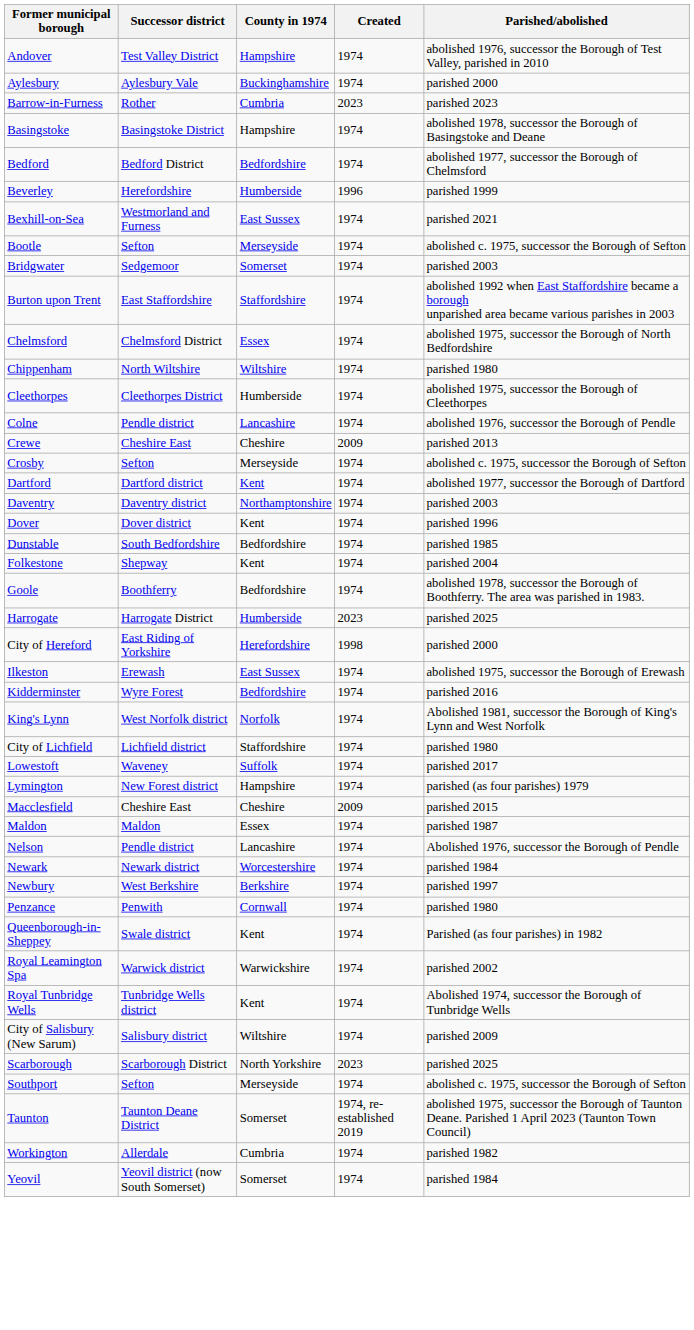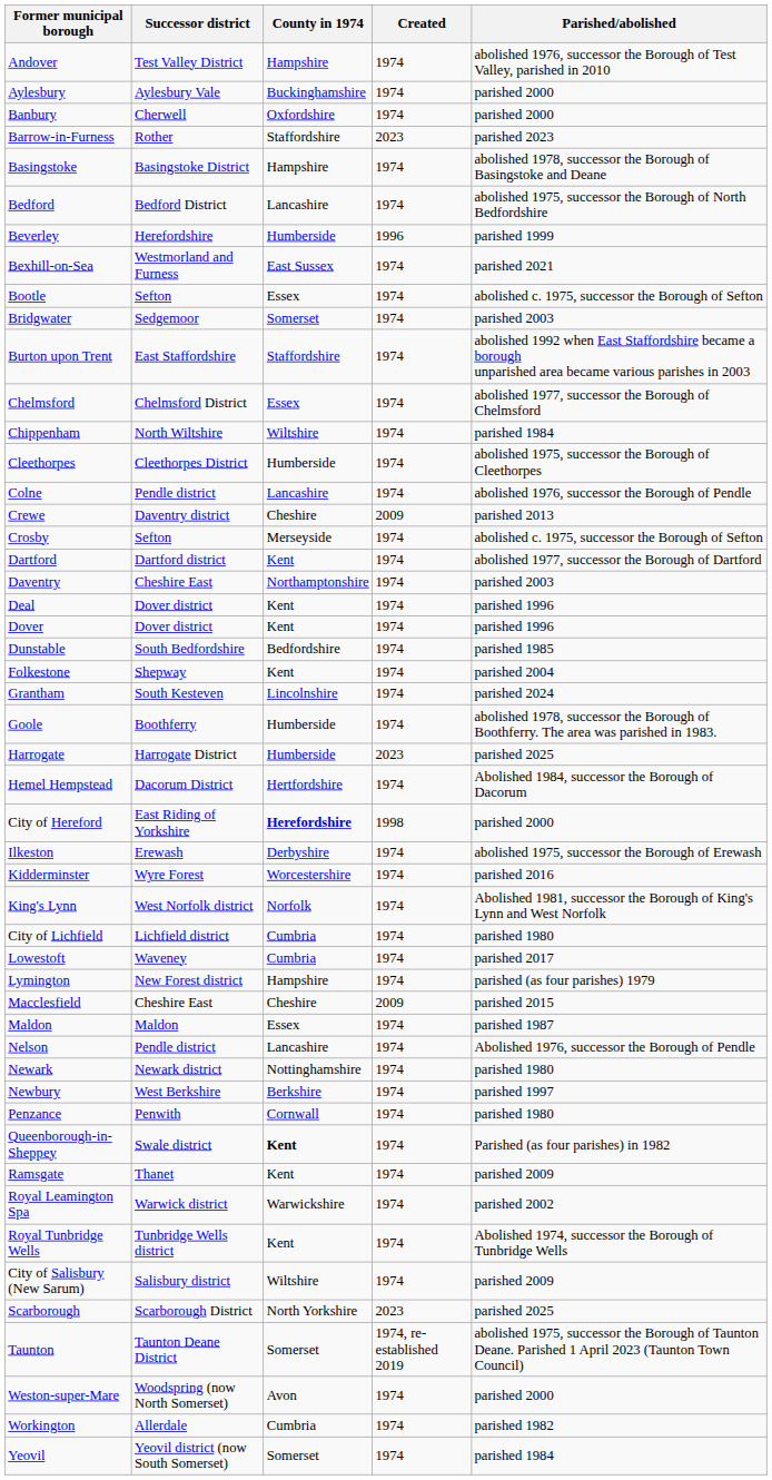 <table class="wikitable sortable">
 <tr>
 <th>Former municipal borough</th>
 <th>Successor district</th>
 <th>County in 1974</th>
 <th>Created</th>
 <th>Parished/abolished</th>
 </tr>
 <tr>
 <td><a href='#'>Andover</a></td>
 <td><a href='#'>Test Valley District</a></td>
 <td><a href='#'>Hampshire</a></td>
 <td>1974</td>
 <td>abolished 1976, successor the Borough of Test Valley, parished in 2010</td>
 </tr>
 <tr>
 <td><a href='#'>Aylesbury</a></td>
 <td><a href='#'>Aylesbury Vale</a></td>
 <td><a href='#'>Buckinghamshire</a></td>
 <td>1974</td>
 <td>parished 2000</td>
 </tr>
 <tr>
+<td><a href='#'>Banbury</a></td>
+<td><a href='#'>Cherwell</a></td>
+<td><a href='#'>Oxfordshire</a></td>
+<td>1974</td>
+<td>parished 2000</td>
+</tr>
+<tr>
 <td><a href='#'>Barrow-in-Furness</a></td>
 <td><a href='#'>Rother</a></td>
-<td><a href='#'>Cumbria</a></td>
+<td>Staffordshire</td>
 <td>2023</td>
 <td>parished 2023</td>
 </tr>
 <tr>
 <td><a href='#'>Basingstoke</a></td>
 <td><a href='#'>Basingstoke District</a></td>
 <td>Hampshire</td>
 <td>1974</td>
 <td>abolished 1978, successor the Borough of Basingstoke and Deane</td>
 </tr>
 <tr>
 <td><a href='#'>Bedford</a></td>
 <td><a href='#'>Bedford</a> District</td>
-<td><a href='#'>Bedfordshire</a></td>
+<td>Lancashire</td>
 <td>1974</td>
-<td>abolished 1977, successor the Borough of Chelmsford</td>
+<td>abolished 1975, successor the Borough of North Bedfordshire</td>
 </tr>
 <tr>
 <td><a href='#'>Beverley</a></td>
 <td><a href='#'>Herefordshire</a></td>
 <td><a href='#'>Humberside</a></td>
 <td>1996</td>
 <td>parished 1999</td>
 </tr>
 <tr>
 <td><a href='#'>Bexhill-on-Sea</a></td>
 <td><a href='#'>Westmorland and Furness</a></td>
 <td><a href='#'>East Sussex</a></td>
 <td>1974</td>
 <td>parished 2021</td>
 </tr>
 <tr>
 <td><a href='#'>Bootle</a></td>
 <td><a href='#'>Sefton</a></td>
-<td><a href='#'>Merseyside</a></td>
+<td>Essex</td>
 <td>1974</td>
 <td>abolished c. 1975, successor the Borough of Sefton</td>
 </tr>
 <tr>
 <td><a href='#'>Bridgwater</a></td>
 <td><a href='#'>Sedgemoor</a></td>
 <td><a href='#'>Somerset</a></td>
 <td>1974</td>
 <td>parished 2003</td>
 </tr>
 <tr>
 <td><a href='#'>Burton upon Trent</a></td>
 <td><a href='#'>East Staffordshire</a></td>
 <td><a href='#'>Staffordshire</a></td>
 <td>1974</td>
 <td>abolished 1992 when <a href='#'>East Staffordshire</a> became a <a href='#'>borough</a><br>unparished area became various parishes in 2003</td>
 </tr>
 <tr>
 <td><a href='#'>Chelmsford</a></td>
 <td><a href='#'>Chelmsford</a> District</td>
 <td><a href='#'>Essex</a></td>
 <td>1974</td>
-<td>abolished 1975, successor the Borough of North Bedfordshire</td>
+<td>abolished 1977, successor the Borough of Chelmsford</td>
 </tr>
 <tr>
 <td><a href='#'>Chippenham</a></td>
 <td><a href='#'>North Wiltshire</a></td>
 <td><a href='#'>Wiltshire</a></td>
 <td>1974</td>
-<td>parished 1980</td>
+<td>parished 1984</td>
 </tr>
 <tr>
 <td><a href='#'>Cleethorpes</a></td>
 <td><a href='#'>Cleethorpes District</a></td>
 <td>Humberside</td>
 <td>1974</td>
 <td>abolished 1975, successor the Borough of Cleethorpes</td>
 </tr>
 <tr>
 <td><a href='#'>Colne</a></td>
 <td><a href='#'>Pendle district</a></td>
 <td><a href='#'>Lancashire</a></td>
 <td>1974</td>
 <td>abolished 1976, successor the Borough of Pendle</td>
 </tr>
 <tr>
 <td><a href='#'>Crewe</a></td>
-<td><a href='#'>Cheshire East</a></td>
+<td><a href='#'>Daventry district</a></td>
 <td>Cheshire</td>
 <td>2009</td>
 <td>parished 2013</td>
 </tr>
 <tr>
 <td><a href='#'>Crosby</a></td>
 <td><a href='#'>Sefton</a></td>
 <td>Merseyside</td>
 <td>1974</td>
 <td>abolished c. 1975, successor the Borough of Sefton</td>
 </tr>
 <tr>
 <td><a href='#'>Dartford</a></td>
 <td><a href='#'>Dartford district</a></td>
 <td><a href='#'>Kent</a></td>
 <td>1974</td>
 <td>abolished 1977, successor the Borough of Dartford</td>
 </tr>
 <tr>
 <td><a href='#'>Daventry</a></td>
-<td><a href='#'>Daventry district</a></td>
+<td><a href='#'>Cheshire East</a></td>
 <td><a href='#'>Northamptonshire</a></td>
 <td>1974</td>
 <td>parished 2003</td>
+</tr>
+<tr>
+<td><a href='#'>Deal</a></td>
+<td><a href='#'>Dover district</a></td>
+<td>Kent</td>
+<td>1974</td>
+<td>parished 1996</td>
 </tr>
 <tr>
 <td><a href='#'>Dover</a></td>
 <td><a href='#'>Dover district</a></td>
 <td>Kent</td>
 <td>1974</td>
 <td>parished 1996</td>
 </tr>
 <tr>
 <td><a href='#'>Dunstable</a></td>
 <td><a href='#'>South Bedfordshire</a></td>
 <td>Bedfordshire</td>
 <td>1974</td>
 <td>parished 1985</td>
 </tr>
 <tr>
 <td><a href='#'>Folkestone</a></td>
 <td><a href='#'>Shepway</a></td>
 <td>Kent</td>
 <td>1974</td>
 <td>parished 2004</td>
 </tr>
 <tr>
+<td><a href='#'>Grantham</a></td>
+<td><a href='#'>South Kesteven</a></td>
+<td><a href='#'>Lincolnshire</a></td>
+<td>1974</td>
+<td>parished 2024</td>
+</tr>
+<tr>
 <td><a href='#'>Goole</a></td>
 <td><a href='#'>Boothferry</a></td>
-<td>Bedfordshire</td>
+<td>Humberside</td>
 <td>1974</td>
 <td>abolished 1978, successor the Borough of Boothferry. The area was parished in 1983.</td>
 </tr>
 <tr>
 <td><a href='#'>Harrogate</a></td>
 <td><a href='#'>Harrogate</a> District</td>
 <td><a href='#'>Humberside</a></td>
 <td>2023</td>
 <td>parished 2025</td>
 </tr>
 <tr>
+<td><a href='#'>Hemel Hempstead</a></td>
+<td><a href='#'>Dacorum District</a></td>
+<td><a href='#'>Hertfordshire</a></td>
+<td>1974</td>
+<td>Abolished 1984, successor the Borough of Dacorum</td>
+</tr>
+<tr>
 <td>City of <a href='#'>Hereford</a></td>
 <td><a href='#'>East Riding of Yorkshire</a></td>
-<td><a href='#'>Herefordshire</a></td>
+<td><strong><a href='#'>Herefordshire</a></strong></td>
 <td>1998</td>
 <td>parished 2000</td>
 </tr>
 <tr>
 <td><a href='#'>Ilkeston</a></td>
 <td><a href='#'>Erewash</a></td>
-<td><a href='#'>East Sussex</a></td>
+<td><a href='#'>Derbyshire</a></td>
 <td>1974</td>
 <td>abolished 1975, successor the Borough of Erewash</td>
 </tr>
 <tr>
 <td><a href='#'>Kidderminster</a></td>
 <td><a href='#'>Wyre Forest</a></td>
-<td><a href='#'>Bedfordshire</a></td>
+<td><a href='#'>Worcestershire</a></td>
 <td>1974</td>
 <td>parished 2016</td>
 </tr>
 <tr>
 <td><a href='#'>King's Lynn</a></td>
 <td><a href='#'>West Norfolk district</a></td>
 <td><a href='#'>Norfolk</a></td>
 <td>1974</td>
 <td>Abolished 1981, successor the Borough of King's Lynn and West Norfolk</td>
 </tr>
 <tr>
 <td>City of <a href='#'>Lichfield</a></td>
 <td><a href='#'>Lichfield district</a></td>
-<td>Staffordshire</td>
+<td><a href='#'>Cumbria</a></td>
 <td>1974</td>
 <td>parished 1980</td>
 </tr>
 <tr>
 <td><a href='#'>Lowestoft</a></td>
 <td><a href='#'>Waveney</a></td>
-<td><a href='#'>Suffolk</a></td>
+<td><a href='#'>Cumbria</a></td>
 <td>1974</td>
 <td>parished 2017</td>
 </tr>
 <tr>
 <td><a href='#'>Lymington</a></td>
 <td><a href='#'>New Forest district</a></td>
 <td>Hampshire</td>
 <td>1974</td>
 <td>parished (as four parishes) 1979</td>
 </tr>
 <tr>
 <td><a href='#'>Macclesfield</a></td>
 <td>Cheshire East</td>
 <td>Cheshire</td>
 <td>2009</td>
 <td>parished 2015</td>
 </tr>
 <tr>
 <td><a href='#'>Maldon</a></td>
 <td><a href='#'>Maldon</a></td>
 <td>Essex</td>
 <td>1974</td>
 <td>parished 1987</td>
 </tr>
 <tr>
 <td><a href='#'>Nelson</a></td>
 <td><a href='#'>Pendle district</a></td>
 <td>Lancashire</td>
 <td>1974</td>
 <td>Abolished 1976, successor the Borough of Pendle</td>
 </tr>
 <tr>
 <td><a href='#'>Newark</a></td>
 <td><a href='#'>Newark district</a></td>
-<td><a href='#'>Worcestershire</a></td>
+<td>Nottinghamshire</td>
 <td>1974</td>
-<td>parished 1984</td>
+<td>parished 1980</td>
 </tr>
 <tr>
 <td><a href='#'>Newbury</a></td>
 <td><a href='#'>West Berkshire</a></td>
 <td><a href='#'>Berkshire</a></td>
 <td>1974</td>
 <td>parished 1997</td>
 </tr>
 <tr>
 <td><a href='#'>Penzance</a></td>
 <td><a href='#'>Penwith</a></td>
 <td><a href='#'>Cornwall</a></td>
 <td>1974</td>
 <td>parished 1980</td>
 </tr>
 <tr>
 <td><a href='#'>Queenborough-in-Sheppey</a></td>
 <td><a href='#'>Swale district</a></td>
+<td><strong>Kent</strong></td>
+<td>1974</td>
+<td>Parished (as four parishes) in 1982</td>
+</tr>
+<tr>
+<td><a href='#'>Ramsgate</a></td>
+<td><a href='#'>Thanet</a></td>
 <td>Kent</td>
 <td>1974</td>
-<td>Parished (as four parishes) in 1982</td>
+<td>parished 2009</td>
 </tr>
 <tr>
 <td><a href='#'>Royal Leamington Spa</a></td>
 <td><a href='#'>Warwick district</a></td>
 <td>Warwickshire</td>
 <td>1974</td>
 <td>parished 2002</td>
 </tr>
 <tr>
 <td><a href='#'>Royal Tunbridge Wells</a></td>
 <td><a href='#'>Tunbridge Wells district</a></td>
 <td>Kent</td>
 <td>1974</td>
 <td>Abolished 1974, successor the Borough of Tunbridge Wells</td>
 </tr>
 <tr>
 <td>City of <a href='#'>Salisbury</a> (New Sarum)</td>
 <td><a href='#'>Salisbury district</a></td>
 <td>Wiltshire</td>
 <td>1974</td>
 <td>parished 2009</td>
 </tr>
 <tr>
 <td><a href='#'>Scarborough</a></td>
 <td><a href='#'>Scarborough</a> District</td>
 <td>North Yorkshire</td>
 <td>2023</td>
 <td>parished 2025</td>
 </tr>
 <tr>
-<td><a href='#'>Southport</a></td>
-<td><a href='#'>Sefton</a></td>
-<td>Merseyside</td>
-<td>1974</td>
-<td>abolished c. 1975, successor the Borough of Sefton</td>
-</tr>
-<tr>
 <td><a href='#'>Taunton</a></td>
 <td><a href='#'>Taunton Deane District</a></td>
 <td>Somerset</td>
 <td>1974, re-established 2019</td>
 <td>abolished 1975, successor the Borough of Taunton Deane. Parished 1 April 2023 (Taunton Town Council)</td>
+</tr>
+<tr>
+<td><a href='#'>Weston-super-Mare</a></td>
+<td><a href='#'>Woodspring</a> (now North Somerset)</td>
+<td>Avon</td>
+<td>1974</td>
+<td>parished 2000</td>
 </tr>
 <tr>
 <td><a href='#'>Workington</a></td>
 <td><a href='#'>Allerdale</a></td>
 <td>Cumbria</td>
 <td>1974</td>
 <td>parished 1982</td>
 </tr>
 <tr>
 <td><a href='#'>Yeovil</a></td>
 <td><a href='#'>Yeovil district</a> (now South Somerset)</td>
 <td>Somerset</td>
 <td>1974</td>
 <td>parished 1984</td>
 </tr>
 </table>
